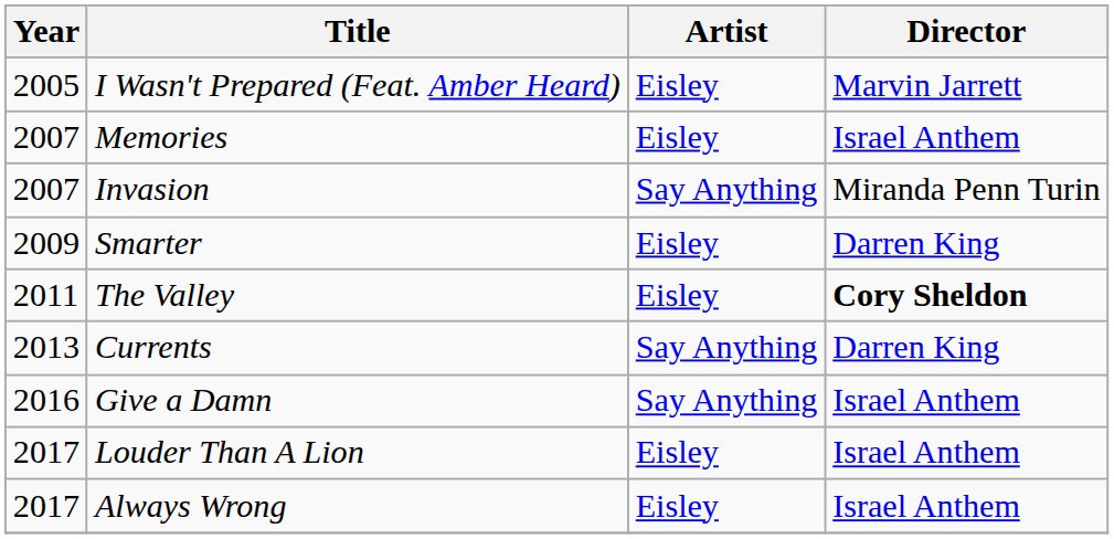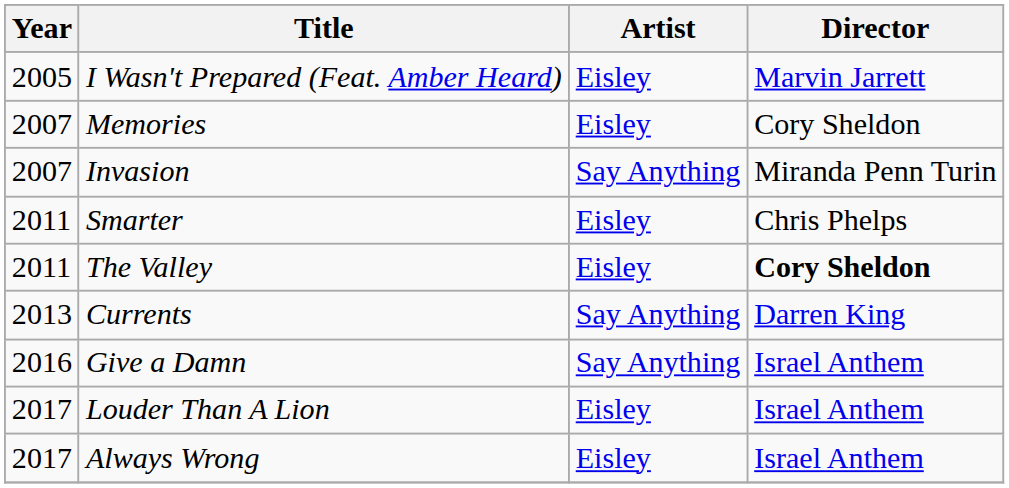 <table class="wikitable sortable">
 <tr>
 <th>Year</th>
 <th>Title</th>
 <th>Artist</th>
 <th>Director</th>
 </tr>
 <tr>
 <td>2005</td>
 <td><em>I Wasn't Prepared (Feat. <a href='#'>Amber Heard</a>)</em></td>
 <td><a href='#'>Eisley</a></td>
 <td><a href='#'>Marvin Jarrett</a></td>
 </tr>
 <tr>
 <td>2007</td>
 <td><em>Memories</em></td>
 <td><a href='#'>Eisley</a></td>
-<td><a href='#'>Israel Anthem</a></td>
+<td>Cory Sheldon</td>
 </tr>
 <tr>
 <td>2007</td>
 <td><em>Invasion</em></td>
 <td><a href='#'>Say Anything</a></td>
 <td>Miranda Penn Turin</td>
 </tr>
 <tr>
-<td>2009</td>
+<td>2011</td>
 <td><em>Smarter</em></td>
 <td><a href='#'>Eisley</a></td>
-<td><a href='#'>Darren King</a></td>
+<td>Chris Phelps</td>
 </tr>
 <tr>
 <td>2011</td>
 <td><em>The Valley</em></td>
 <td><a href='#'>Eisley</a></td>
 <td><strong>Cory Sheldon</strong></td>
 </tr>
 <tr>
 <td>2013</td>
 <td><em>Currents</em></td>
 <td><a href='#'>Say Anything</a></td>
 <td><a href='#'>Darren King</a></td>
 </tr>
 <tr>
 <td>2016</td>
 <td><em>Give a Damn</em></td>
 <td><a href='#'>Say Anything</a></td>
 <td><a href='#'>Israel Anthem</a></td>
 </tr>
 <tr>
 <td>2017</td>
 <td><em>Louder Than A Lion</em></td>
 <td><a href='#'>Eisley</a></td>
 <td><a href='#'>Israel Anthem</a></td>
 </tr>
 <tr>
 <td>2017</td>
 <td><em>Always Wrong</em></td>
 <td><a href='#'>Eisley</a></td>
 <td><a href='#'>Israel Anthem</a></td>
 </tr>
 <tr>
 </tr>
 </table>
